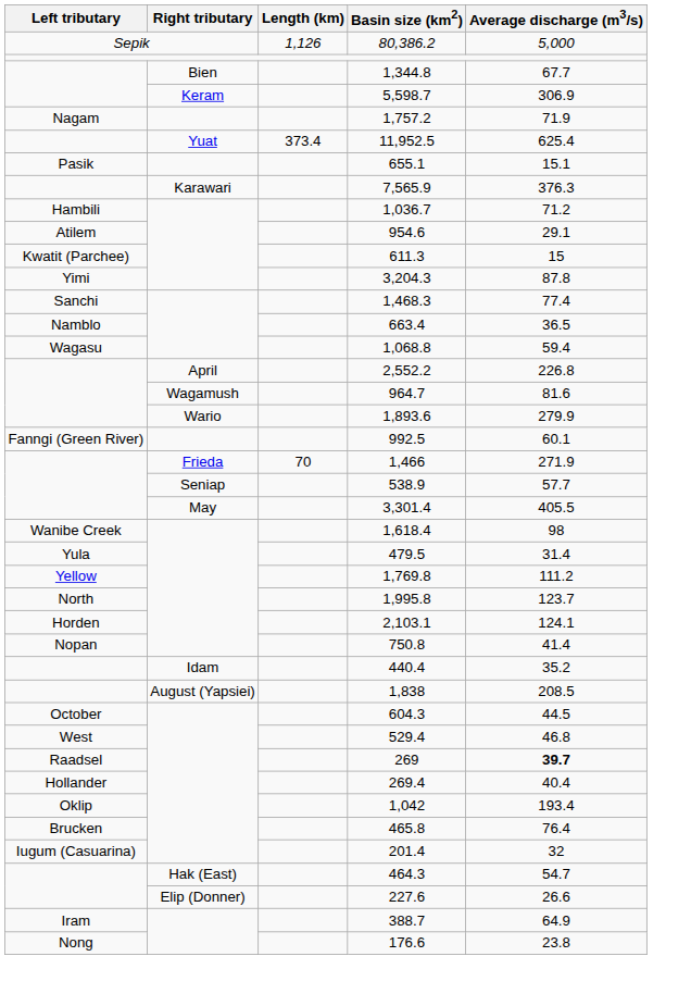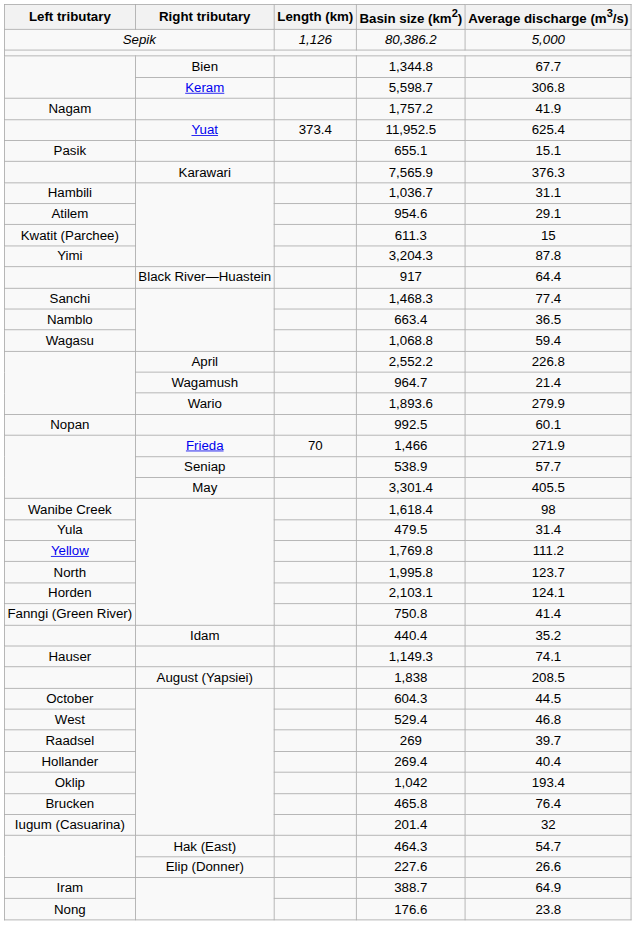 <table class="wikitable" style="text-align:center;">
 <tr>
 <th>Left tributary</th>
 <th>Right tributary</th>
 <th>Length (km)</th>
 <th>Basin size (km<sup>2</sup>)</th>
 <th>Average discharge (m<sup>3</sup>/s)</th>
 </tr>
 <tr>
 <td colspan="2"><em>Sepik</em></td>
 <td><em>1,126</em></td>
 <td><em>80,386.2</em></td>
 <td><em>5,000</em></td>
 </tr>
 <tr>
 <td colspan="5"></td>
 </tr>
 <tr>
 <td rowspan="2"></td>
 <td>Bien</td>
 <td></td>
 <td>1,344.8</td>
 <td>67.7</td>
 </tr>
 <tr>
 <td><a href='#'>Keram</a></td>
 <td></td>
 <td>5,598.7</td>
-<td>306.9</td>
+<td>306.8</td>
 </tr>
 <tr>
 <td>Nagam</td>
 <td></td>
 <td></td>
 <td>1,757.2</td>
-<td>71.9</td>
+<td>41.9</td>
 </tr>
 <tr>
 <td></td>
 <td><a href='#'>Yuat</a></td>
 <td>373.4</td>
 <td>11,952.5</td>
 <td>625.4</td>
 </tr>
 <tr>
 <td>Pasik</td>
 <td></td>
 <td></td>
 <td>655.1</td>
 <td>15.1</td>
 </tr>
 <tr>
 <td></td>
 <td>Karawari</td>
 <td></td>
 <td>7,565.9</td>
 <td>376.3</td>
 </tr>
 <tr>
 <td>Hambili</td>
 <td rowspan="4"></td>
 <td></td>
 <td>1,036.7</td>
-<td>71.2</td>
+<td>31.1</td>
 </tr>
 <tr>
 <td>Atilem</td>
 <td></td>
 <td>954.6</td>
 <td>29.1</td>
 </tr>
 <tr>
 <td>Kwatit (Parchee)</td>
 <td></td>
 <td>611.3</td>
 <td>15</td>
 </tr>
 <tr>
 <td>Yimi</td>
 <td></td>
 <td>3,204.3</td>
 <td>87.8</td>
+</tr>
+<tr>
+<td></td>
+<td>Black River—Huastein</td>
+<td></td>
+<td>917</td>
+<td>64.4</td>
 </tr>
 <tr>
 <td>Sanchi</td>
 <td rowspan="3"></td>
 <td></td>
 <td>1,468.3</td>
 <td>77.4</td>
 </tr>
 <tr>
 <td>Namblo</td>
 <td></td>
 <td>663.4</td>
 <td>36.5</td>
 </tr>
 <tr>
 <td>Wagasu</td>
 <td></td>
 <td>1,068.8</td>
 <td>59.4</td>
 </tr>
 <tr>
 <td rowspan="3"></td>
 <td>April</td>
 <td></td>
 <td>2,552.2</td>
 <td>226.8</td>
 </tr>
 <tr>
 <td>Wagamush</td>
 <td></td>
 <td>964.7</td>
-<td>81.6</td>
+<td>21.4</td>
 </tr>
 <tr>
 <td>Wario</td>
 <td></td>
 <td>1,893.6</td>
 <td>279.9</td>
 </tr>
 <tr>
-<td>Fanngi (Green River)</td>
+<td>Nopan</td>
 <td></td>
 <td></td>
 <td>992.5</td>
 <td>60.1</td>
 </tr>
 <tr>
 <td rowspan="3"></td>
 <td><a href='#'>Frieda</a></td>
 <td>70</td>
 <td>1,466</td>
 <td>271.9</td>
 </tr>
 <tr>
 <td>Seniap</td>
 <td></td>
 <td>538.9</td>
 <td>57.7</td>
 </tr>
 <tr>
 <td>May</td>
 <td></td>
 <td>3,301.4</td>
 <td>405.5</td>
 </tr>
 <tr>
 <td>Wanibe Creek</td>
 <td rowspan="6"></td>
 <td></td>
 <td>1,618.4</td>
 <td>98</td>
 </tr>
 <tr>
 <td>Yula</td>
 <td></td>
 <td>479.5</td>
 <td>31.4</td>
 </tr>
 <tr>
 <td><a href='#'>Yellow</a></td>
 <td></td>
 <td>1,769.8</td>
 <td>111.2</td>
 </tr>
 <tr>
 <td>North</td>
 <td></td>
 <td>1,995.8</td>
 <td>123.7</td>
 </tr>
 <tr>
 <td>Horden</td>
 <td></td>
 <td>2,103.1</td>
 <td>124.1</td>
 </tr>
 <tr>
-<td>Nopan</td>
+<td>Fanngi (Green River)</td>
 <td></td>
 <td>750.8</td>
 <td>41.4</td>
 </tr>
 <tr>
 <td></td>
 <td>Idam</td>
 <td></td>
 <td>440.4</td>
 <td>35.2</td>
+</tr>
+<tr>
+<td>Hauser</td>
+<td></td>
+<td></td>
+<td>1,149.3</td>
+<td>74.1</td>
 </tr>
 <tr>
 <td></td>
 <td>August (Yapsiei)</td>
 <td></td>
 <td>1,838</td>
 <td>208.5</td>
 </tr>
 <tr>
 <td>October</td>
 <td rowspan="7"></td>
 <td></td>
 <td>604.3</td>
 <td>44.5</td>
 </tr>
 <tr>
 <td>West</td>
 <td></td>
 <td>529.4</td>
 <td>46.8</td>
 </tr>
 <tr>
 <td>Raadsel</td>
 <td></td>
 <td>269</td>
-<td><strong>39.7</strong></td>
+<td>39.7</td>
 </tr>
 <tr>
 <td>Hollander</td>
 <td></td>
 <td>269.4</td>
 <td>40.4</td>
 </tr>
 <tr>
 <td>Oklip</td>
 <td></td>
 <td>1,042</td>
 <td>193.4</td>
 </tr>
 <tr>
 <td>Brucken</td>
 <td></td>
 <td>465.8</td>
 <td>76.4</td>
 </tr>
 <tr>
 <td>Iugum (Casuarina)</td>
 <td></td>
 <td>201.4</td>
 <td>32</td>
 </tr>
 <tr>
 <td rowspan="2"></td>
 <td>Hak (East)</td>
 <td></td>
 <td>464.3</td>
 <td>54.7</td>
 </tr>
 <tr>
 <td>Elip (Donner)</td>
 <td></td>
 <td>227.6</td>
 <td>26.6</td>
 </tr>
 <tr>
 <td>Iram</td>
 <td rowspan="2"></td>
 <td></td>
 <td>388.7</td>
 <td>64.9</td>
 </tr>
 <tr>
 <td>Nong</td>
 <td></td>
 <td>176.6</td>
 <td>23.8</td>
 </tr>
 </table>
